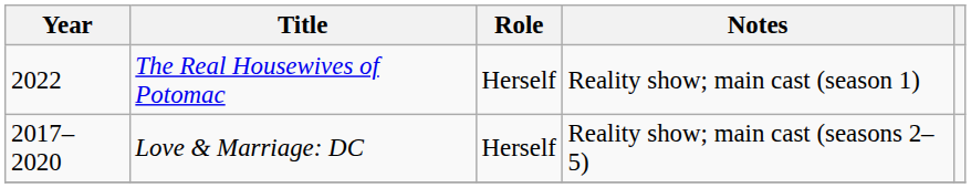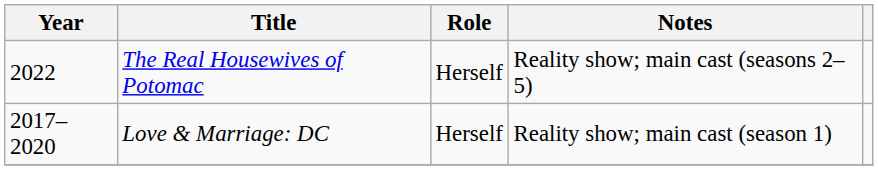 <table class="wikitable sortable">
 <tr>
 <th>Year</th>
 <th>Title</th>
 <th>Role</th>
 <th scope="col" class="unsortable">Notes</th>
 <th scope="col" class="unsortable"></th>
 </tr>
 <tr>
 <td>2022</td>
 <td><em><a href='#'>The Real Housewives of Potomac</a></em></td>
 <td>Herself</td>
-<td>Reality show; main cast (season 1)</td>
+<td>Reality show; main cast (seasons 2–5)</td>
 <td align="center"></td>
 </tr>
 <tr>
 <td>2017–2020</td>
 <td><em>Love & Marriage: DC</em></td>
 <td>Herself</td>
-<td>Reality show; main cast (seasons 2–5)</td>
+<td>Reality show; main cast (season 1)</td>
 <td align="center"></td>
 </tr>
 <tr>
 </tr>
 </table>
